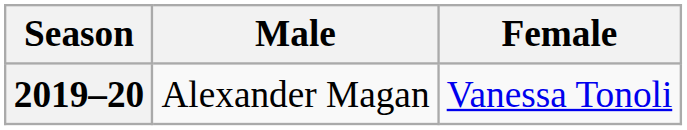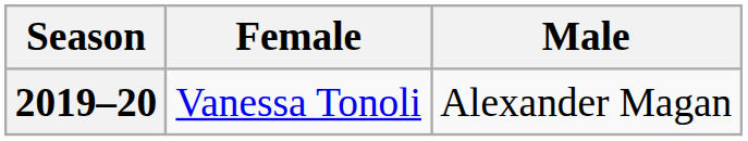 <table class="wikitable">
 <tr>
 <th scope="col">Season</th>
+<th scope="col">Female</th>
 <th scope="col">Male</th>
-<th scope="col">Female</th>
 </tr>
 <tr>
 <th scope="row">2019–20</th>
+<td><a href='#'>Vanessa Tonoli</a></td>
 <td>Alexander Magan</td>
-<td><a href='#'>Vanessa Tonoli</a></td>
 </tr>
 </table>
